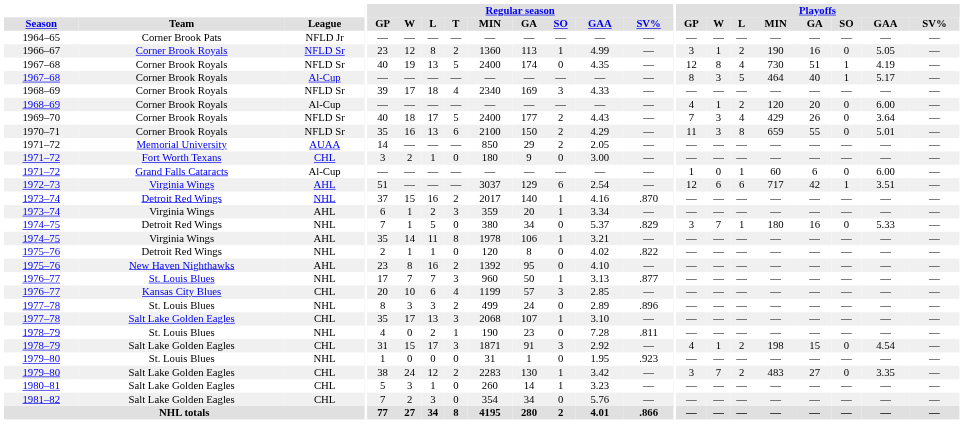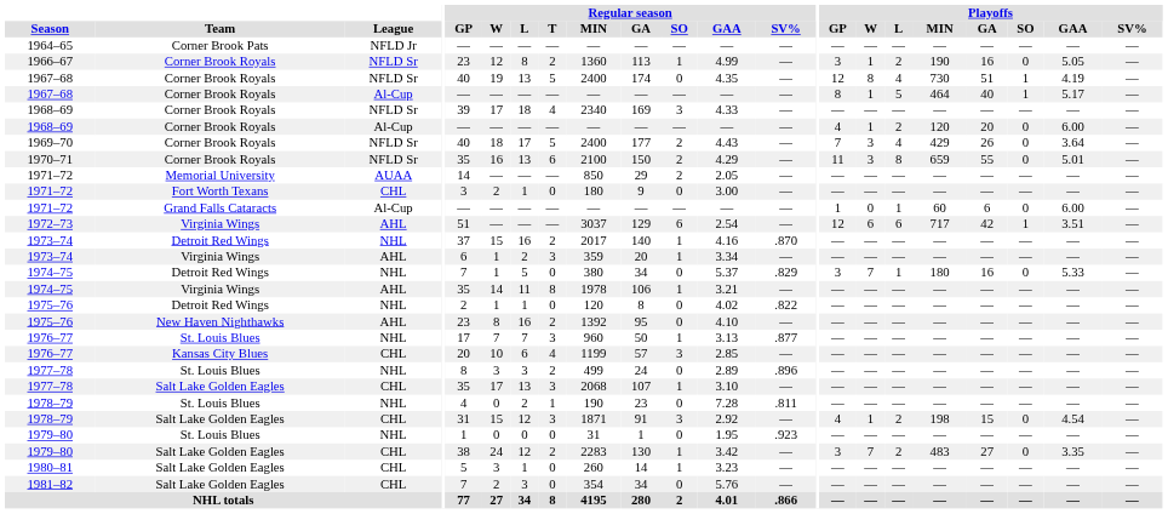 <table border="0" cellpadding="1" cellspacing="0" style="width:90%; text-align:center;">
 <tr bgcolor="#e0e0e0">
 <th colspan="3" bgcolor="#ffffff"></th>
 <th rowspan="99" bgcolor="#ffffff"></th>
 <th colspan="9" bgcolor="#e0e0e0"><a href='#'>Regular season</a></th>
 <th rowspan="99" bgcolor="#ffffff"></th>
 <th colspan="8" bgcolor="#e0e0e0"><a href='#'>Playoffs</a></th>
 </tr>
 <tr bgcolor="#e0e0e0">
 <th><a href='#'>Season</a></th>
 <th>Team</th>
 <th>League</th>
 <th>GP</th>
 <th>W</th>
 <th>L</th>
 <th>T</th>
 <th>MIN</th>
 <th>GA</th>
 <th><a href='#'>SO</a></th>
 <th><a href='#'>GAA</a></th>
 <th><a href='#'>SV%</a></th>
 <th>GP</th>
 <th>W</th>
 <th>L</th>
 <th>MIN</th>
 <th>GA</th>
 <th>SO</th>
 <th>GAA</th>
 <th>SV%</th>
 </tr>
 <tr>
 <td>1964–65</td>
 <td>Corner Brook Pats</td>
 <td>NFLD Jr</td>
 <td>—</td>
 <td>—</td>
 <td>—</td>
 <td>—</td>
 <td>—</td>
 <td>—</td>
 <td>—</td>
 <td>—</td>
 <td>—</td>
 <td>—</td>
 <td>—</td>
 <td>—</td>
 <td>—</td>
 <td>—</td>
 <td>—</td>
 <td>—</td>
 <td>—</td>
 </tr>
 <tr bgcolor="#f0f0f0">
 <td>1966–67</td>
 <td><a href='#'>Corner Brook Royals</a></td>
 <td><a href='#'>NFLD Sr</a></td>
 <td>23</td>
 <td>12</td>
 <td>8</td>
 <td>2</td>
 <td>1360</td>
 <td>113</td>
 <td>1</td>
 <td>4.99</td>
 <td>—</td>
 <td>3</td>
 <td>1</td>
 <td>2</td>
 <td>190</td>
 <td>16</td>
 <td>0</td>
 <td>5.05</td>
 <td>—</td>
 </tr>
 <tr>
 <td>1967–68</td>
 <td>Corner Brook Royals</td>
 <td>NFLD Sr</td>
 <td>40</td>
 <td>19</td>
 <td>13</td>
 <td>5</td>
 <td>2400</td>
 <td>174</td>
 <td>0</td>
 <td>4.35</td>
 <td>—</td>
 <td>12</td>
 <td>8</td>
 <td>4</td>
 <td>730</td>
 <td>51</td>
 <td>1</td>
 <td>4.19</td>
 <td>—</td>
 </tr>
 <tr bgcolor="#f0f0f0">
 <td><a href='#'>1967–68</a></td>
 <td>Corner Brook Royals</td>
 <td><a href='#'>Al-Cup</a></td>
 <td>—</td>
 <td>—</td>
 <td>—</td>
 <td>—</td>
 <td>—</td>
 <td>—</td>
 <td>—</td>
 <td>—</td>
 <td>—</td>
 <td>8</td>
-<td>3</td>
+<td>1</td>
 <td>5</td>
 <td>464</td>
 <td>40</td>
 <td>1</td>
 <td>5.17</td>
 <td>—</td>
 </tr>
 <tr>
 <td>1968–69</td>
 <td>Corner Brook Royals</td>
 <td>NFLD Sr</td>
 <td>39</td>
 <td>17</td>
 <td>18</td>
 <td>4</td>
 <td>2340</td>
 <td>169</td>
 <td>3</td>
 <td>4.33</td>
 <td>—</td>
 <td>—</td>
 <td>—</td>
 <td>—</td>
 <td>—</td>
 <td>—</td>
 <td>—</td>
 <td>—</td>
 <td>—</td>
 </tr>
 <tr bgcolor="#f0f0f0">
 <td><a href='#'>1968–69</a></td>
 <td>Corner Brook Royals</td>
 <td>Al-Cup</td>
 <td>—</td>
 <td>—</td>
 <td>—</td>
 <td>—</td>
 <td>—</td>
 <td>—</td>
 <td>—</td>
 <td>—</td>
 <td>—</td>
 <td>4</td>
 <td>1</td>
 <td>2</td>
 <td>120</td>
 <td>20</td>
 <td>0</td>
 <td>6.00</td>
 <td>—</td>
 </tr>
 <tr>
 <td>1969–70</td>
 <td>Corner Brook Royals</td>
 <td>NFLD Sr</td>
 <td>40</td>
 <td>18</td>
 <td>17</td>
 <td>5</td>
 <td>2400</td>
 <td>177</td>
 <td>2</td>
 <td>4.43</td>
 <td>—</td>
 <td>7</td>
 <td>3</td>
 <td>4</td>
 <td>429</td>
 <td>26</td>
 <td>0</td>
 <td>3.64</td>
 <td>—</td>
 </tr>
 <tr bgcolor="#f0f0f0">
 <td>1970–71</td>
 <td>Corner Brook Royals</td>
 <td>NFLD Sr</td>
 <td>35</td>
 <td>16</td>
 <td>13</td>
 <td>6</td>
 <td>2100</td>
 <td>150</td>
 <td>2</td>
 <td>4.29</td>
 <td>—</td>
 <td>11</td>
 <td>3</td>
 <td>8</td>
 <td>659</td>
 <td>55</td>
 <td>0</td>
 <td>5.01</td>
 <td>—</td>
 </tr>
 <tr>
 <td>1971–72</td>
 <td><a href='#'>Memorial University</a></td>
 <td><a href='#'>AUAA</a></td>
 <td>14</td>
 <td>—</td>
 <td>—</td>
 <td>—</td>
 <td>850</td>
 <td>29</td>
 <td>2</td>
 <td>2.05</td>
 <td>—</td>
 <td>—</td>
 <td>—</td>
 <td>—</td>
 <td>—</td>
 <td>—</td>
 <td>—</td>
 <td>—</td>
 <td>—</td>
 </tr>
 <tr bgcolor="#f0f0f0">
 <td><a href='#'>1971–72</a></td>
 <td><a href='#'>Fort Worth Texans</a></td>
 <td><a href='#'>CHL</a></td>
 <td>3</td>
 <td>2</td>
 <td>1</td>
 <td>0</td>
 <td>180</td>
 <td>9</td>
 <td>0</td>
 <td>3.00</td>
 <td>—</td>
 <td>—</td>
 <td>—</td>
 <td>—</td>
 <td>—</td>
 <td>—</td>
 <td>—</td>
 <td>—</td>
 <td>—</td>
 </tr>
 <tr>
 <td><a href='#'>1971–72</a></td>
 <td><a href='#'>Grand Falls Cataracts</a></td>
 <td>Al-Cup</td>
 <td>—</td>
 <td>—</td>
 <td>—</td>
 <td>—</td>
 <td>—</td>
 <td>—</td>
 <td>—</td>
 <td>—</td>
 <td>—</td>
 <td>1</td>
 <td>0</td>
 <td>1</td>
 <td>60</td>
 <td>6</td>
 <td>0</td>
 <td>6.00</td>
 <td>—</td>
 </tr>
 <tr bgcolor="#f0f0f0">
 <td><a href='#'>1972–73</a></td>
 <td><a href='#'>Virginia Wings</a></td>
 <td><a href='#'>AHL</a></td>
 <td>51</td>
 <td>—</td>
 <td>—</td>
 <td>—</td>
 <td>3037</td>
 <td>129</td>
 <td>6</td>
 <td>2.54</td>
 <td>—</td>
 <td>12</td>
 <td>6</td>
 <td>6</td>
 <td>717</td>
 <td>42</td>
 <td>1</td>
 <td>3.51</td>
 <td>—</td>
 </tr>
 <tr>
 <td><a href='#'>1973–74</a></td>
 <td><a href='#'>Detroit Red Wings</a></td>
 <td><a href='#'>NHL</a></td>
 <td>37</td>
 <td>15</td>
 <td>16</td>
 <td>2</td>
 <td>2017</td>
 <td>140</td>
 <td>1</td>
 <td>4.16</td>
 <td>.870</td>
 <td>—</td>
 <td>—</td>
 <td>—</td>
 <td>—</td>
 <td>—</td>
 <td>—</td>
 <td>—</td>
 <td>—</td>
 </tr>
 <tr bgcolor="#f0f0f0">
 <td><a href='#'>1973–74</a></td>
 <td>Virginia Wings</td>
 <td>AHL</td>
 <td>6</td>
 <td>1</td>
 <td>2</td>
 <td>3</td>
 <td>359</td>
 <td>20</td>
 <td>1</td>
 <td>3.34</td>
 <td>—</td>
 <td>—</td>
 <td>—</td>
 <td>—</td>
 <td>—</td>
 <td>—</td>
 <td>—</td>
 <td>—</td>
 <td>—</td>
 </tr>
 <tr>
 <td><a href='#'>1974–75</a></td>
 <td>Detroit Red Wings</td>
 <td>NHL</td>
 <td>7</td>
 <td>1</td>
 <td>5</td>
 <td>0</td>
 <td>380</td>
 <td>34</td>
 <td>0</td>
 <td>5.37</td>
 <td>.829</td>
 <td>3</td>
 <td>7</td>
 <td>1</td>
 <td>180</td>
 <td>16</td>
 <td>0</td>
 <td>5.33</td>
 <td>—</td>
 </tr>
 <tr bgcolor="#f0f0f0">
 <td><a href='#'>1974–75</a></td>
 <td>Virginia Wings</td>
 <td>AHL</td>
 <td>35</td>
 <td>14</td>
 <td>11</td>
 <td>8</td>
 <td>1978</td>
 <td>106</td>
 <td>1</td>
 <td>3.21</td>
 <td>—</td>
 <td>—</td>
 <td>—</td>
 <td>—</td>
 <td>—</td>
 <td>—</td>
 <td>—</td>
 <td>—</td>
 <td>—</td>
 </tr>
 <tr>
 <td><a href='#'>1975–76</a></td>
 <td>Detroit Red Wings</td>
 <td>NHL</td>
 <td>2</td>
 <td>1</td>
 <td>1</td>
 <td>0</td>
 <td>120</td>
 <td>8</td>
 <td>0</td>
 <td>4.02</td>
 <td>.822</td>
 <td>—</td>
 <td>—</td>
 <td>—</td>
 <td>—</td>
 <td>—</td>
 <td>—</td>
 <td>—</td>
 <td>—</td>
 </tr>
 <tr bgcolor="#f0f0f0">
 <td><a href='#'>1975–76</a></td>
 <td><a href='#'>New Haven Nighthawks</a></td>
 <td>AHL</td>
 <td>23</td>
 <td>8</td>
 <td>16</td>
 <td>2</td>
 <td>1392</td>
 <td>95</td>
 <td>0</td>
 <td>4.10</td>
 <td>—</td>
 <td>—</td>
 <td>—</td>
 <td>—</td>
 <td>—</td>
 <td>—</td>
 <td>—</td>
 <td>—</td>
 <td>—</td>
 </tr>
 <tr>
 <td><a href='#'>1976–77</a></td>
 <td><a href='#'>St. Louis Blues</a></td>
 <td>NHL</td>
 <td>17</td>
 <td>7</td>
 <td>7</td>
 <td>3</td>
 <td>960</td>
 <td>50</td>
 <td>1</td>
 <td>3.13</td>
 <td>.877</td>
 <td>—</td>
 <td>—</td>
 <td>—</td>
 <td>—</td>
 <td>—</td>
 <td>—</td>
 <td>—</td>
 <td>—</td>
 </tr>
 <tr bgcolor="#f0f0f0">
 <td><a href='#'>1976–77</a></td>
 <td><a href='#'>Kansas City Blues</a></td>
 <td>CHL</td>
 <td>20</td>
 <td>10</td>
 <td>6</td>
 <td>4</td>
 <td>1199</td>
 <td>57</td>
 <td>3</td>
 <td>2.85</td>
 <td>—</td>
 <td>—</td>
 <td>—</td>
 <td>—</td>
 <td>—</td>
 <td>—</td>
 <td>—</td>
 <td>—</td>
 <td>—</td>
 </tr>
 <tr>
 <td><a href='#'>1977–78</a></td>
 <td>St. Louis Blues</td>
 <td>NHL</td>
 <td>8</td>
 <td>3</td>
 <td>3</td>
 <td>2</td>
 <td>499</td>
 <td>24</td>
 <td>0</td>
 <td>2.89</td>
 <td>.896</td>
 <td>—</td>
 <td>—</td>
 <td>—</td>
 <td>—</td>
 <td>—</td>
 <td>—</td>
 <td>—</td>
 <td>—</td>
 </tr>
 <tr bgcolor="#f0f0f0">
 <td><a href='#'>1977–78</a></td>
 <td><a href='#'>Salt Lake Golden Eagles</a></td>
 <td>CHL</td>
 <td>35</td>
 <td>17</td>
 <td>13</td>
 <td>3</td>
 <td>2068</td>
 <td>107</td>
 <td>1</td>
 <td>3.10</td>
 <td>—</td>
 <td>—</td>
 <td>—</td>
 <td>—</td>
 <td>—</td>
 <td>—</td>
 <td>—</td>
 <td>—</td>
 <td>—</td>
 </tr>
 <tr>
 <td><a href='#'>1978–79</a></td>
 <td>St. Louis Blues</td>
 <td>NHL</td>
 <td>4</td>
 <td>0</td>
 <td>2</td>
 <td>1</td>
 <td>190</td>
 <td>23</td>
 <td>0</td>
 <td>7.28</td>
 <td>.811</td>
 <td>—</td>
 <td>—</td>
 <td>—</td>
 <td>—</td>
 <td>—</td>
 <td>—</td>
 <td>—</td>
 <td>—</td>
 </tr>
 <tr bgcolor="#f0f0f0">
 <td><a href='#'>1978–79</a></td>
 <td>Salt Lake Golden Eagles</td>
 <td>CHL</td>
 <td>31</td>
 <td>15</td>
-<td>17</td>
+<td>12</td>
 <td>3</td>
 <td>1871</td>
 <td>91</td>
 <td>3</td>
 <td>2.92</td>
 <td>—</td>
 <td>4</td>
 <td>1</td>
 <td>2</td>
 <td>198</td>
 <td>15</td>
 <td>0</td>
 <td>4.54</td>
 <td>—</td>
 </tr>
 <tr>
 <td><a href='#'>1979–80</a></td>
 <td>St. Louis Blues</td>
 <td>NHL</td>
 <td>1</td>
 <td>0</td>
 <td>0</td>
 <td>0</td>
 <td>31</td>
 <td>1</td>
 <td>0</td>
 <td>1.95</td>
 <td>.923</td>
 <td>—</td>
 <td>—</td>
 <td>—</td>
 <td>—</td>
 <td>—</td>
 <td>—</td>
 <td>—</td>
 <td>—</td>
 </tr>
 <tr bgcolor="#f0f0f0">
 <td><a href='#'>1979–80</a></td>
 <td>Salt Lake Golden Eagles</td>
 <td>CHL</td>
 <td>38</td>
 <td>24</td>
 <td>12</td>
 <td>2</td>
 <td>2283</td>
 <td>130</td>
 <td>1</td>
 <td>3.42</td>
 <td>—</td>
 <td>3</td>
 <td>7</td>
 <td>2</td>
 <td>483</td>
 <td>27</td>
 <td>0</td>
 <td>3.35</td>
 <td>—</td>
 </tr>
 <tr>
 <td><a href='#'>1980–81</a></td>
 <td>Salt Lake Golden Eagles</td>
 <td>CHL</td>
 <td>5</td>
 <td>3</td>
 <td>1</td>
 <td>0</td>
 <td>260</td>
 <td>14</td>
 <td>1</td>
 <td>3.23</td>
 <td>—</td>
 <td>—</td>
 <td>—</td>
 <td>—</td>
 <td>—</td>
 <td>—</td>
 <td>—</td>
 <td>—</td>
 <td>—</td>
 </tr>
 <tr bgcolor="#f0f0f0">
 <td><a href='#'>1981–82</a></td>
 <td>Salt Lake Golden Eagles</td>
 <td>CHL</td>
 <td>7</td>
 <td>2</td>
 <td>3</td>
 <td>0</td>
 <td>354</td>
 <td>34</td>
 <td>0</td>
 <td>5.76</td>
 <td>—</td>
 <td>—</td>
 <td>—</td>
 <td>—</td>
 <td>—</td>
 <td>—</td>
 <td>—</td>
 <td>—</td>
 <td>—</td>
 </tr>
 <tr bgcolor="#e0e0e0">
 <th colspan=3>NHL totals</th>
 <th>77</th>
 <th>27</th>
 <th>34</th>
 <th>8</th>
 <th>4195</th>
 <th>280</th>
 <th>2</th>
 <th>4.01</th>
 <th>.866</th>
 <th>—</th>
 <th>—</th>
 <th>—</th>
 <th>—</th>
 <th>—</th>
 <th>—</th>
 <th>—</th>
 <th>—</th>
 </tr>
 </table>
